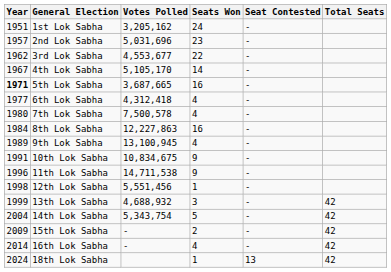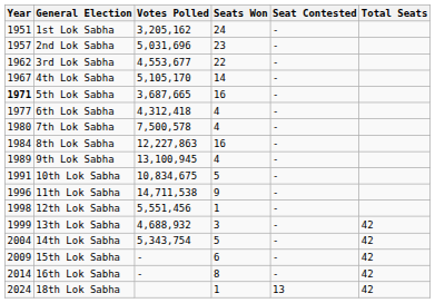 <table class="wikitable">
 <tr>
 <th>Year</th>
 <th>General Election</th>
 <th>Votes Polled</th>
 <th>Seats Won</th>
 <th>Seat Contested</th>
 <th>Total Seats</th>
 </tr>
 <tr>
 <td>1951</td>
 <td>1st Lok Sabha</td>
 <td>3,205,162</td>
 <td>24</td>
 <td>-</td>
 <td></td>
 </tr>
 <tr>
 <td>1957</td>
 <td>2nd Lok Sabha</td>
 <td>5,031,696</td>
 <td>23</td>
 <td>-</td>
 <td></td>
 </tr>
 <tr>
 <td>1962</td>
 <td>3rd Lok Sabha</td>
 <td>4,553,677</td>
 <td>22</td>
 <td>-</td>
 <td></td>
 </tr>
 <tr>
 <td>1967</td>
 <td>4th Lok Sabha</td>
 <td>5,105,170</td>
 <td>14</td>
 <td>-</td>
 <td></td>
 </tr>
 <tr>
 <td><strong>1971</strong></td>
 <td>5th Lok Sabha</td>
 <td>3,687,665</td>
 <td>16</td>
 <td>-</td>
 <td></td>
 </tr>
 <tr>
 <td>1977</td>
 <td>6th Lok Sabha</td>
 <td>4,312,418</td>
 <td>4</td>
 <td>-</td>
 <td></td>
 </tr>
 <tr>
 <td>1980</td>
 <td>7th Lok Sabha</td>
 <td>7,500,578</td>
 <td>4</td>
 <td>-</td>
 <td></td>
 </tr>
 <tr>
 <td>1984</td>
 <td>8th Lok Sabha</td>
 <td>12,227,863</td>
 <td>16</td>
 <td>-</td>
 <td></td>
 </tr>
 <tr>
 <td>1989</td>
 <td>9th Lok Sabha</td>
 <td>13,100,945</td>
 <td>4</td>
 <td>-</td>
 <td></td>
 </tr>
 <tr>
 <td>1991</td>
 <td>10th Lok Sabha</td>
 <td>10,834,675</td>
-<td>9</td>
+<td>5</td>
 <td>-</td>
 <td></td>
 </tr>
 <tr>
 <td>1996</td>
 <td>11th Lok Sabha</td>
 <td>14,711,538</td>
 <td>9</td>
 <td>-</td>
 <td></td>
 </tr>
 <tr>
 <td>1998</td>
 <td>12th Lok Sabha</td>
 <td>5,551,456</td>
 <td>1</td>
 <td>-</td>
 <td></td>
 </tr>
 <tr>
 <td>1999</td>
 <td>13th Lok Sabha</td>
 <td>4,688,932</td>
 <td>3</td>
 <td>-</td>
 <td>42</td>
 </tr>
 <tr>
 <td>2004</td>
 <td>14th Lok Sabha</td>
 <td>5,343,754</td>
 <td>5</td>
 <td>-</td>
 <td>42</td>
 </tr>
 <tr>
 <td>2009</td>
 <td>15th Lok Sabha</td>
 <td>-</td>
-<td>2</td>
+<td>6</td>
 <td>-</td>
 <td>42</td>
 </tr>
 <tr>
 <td>2014</td>
 <td>16th Lok Sabha</td>
 <td>-</td>
-<td>4</td>
+<td>8</td>
 <td>-</td>
 <td>42</td>
 </tr>
 <tr>
 <td>2024</td>
 <td>18th Lok Sabha</td>
 <td></td>
 <td>1</td>
 <td>13</td>
 <td>42</td>
 </tr>
 </table>
